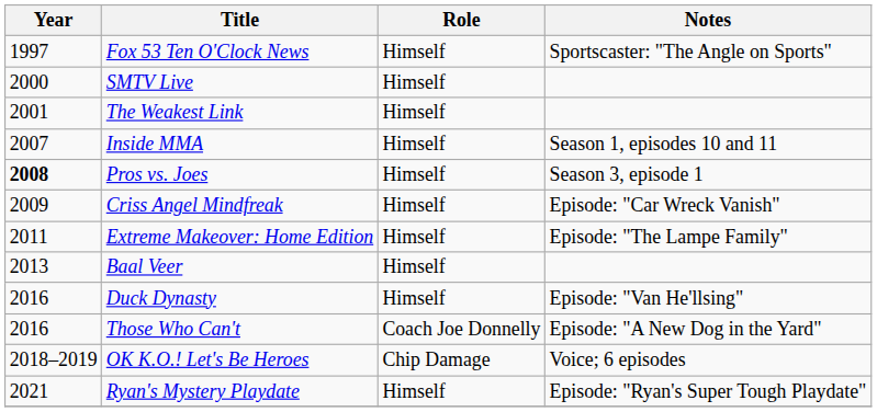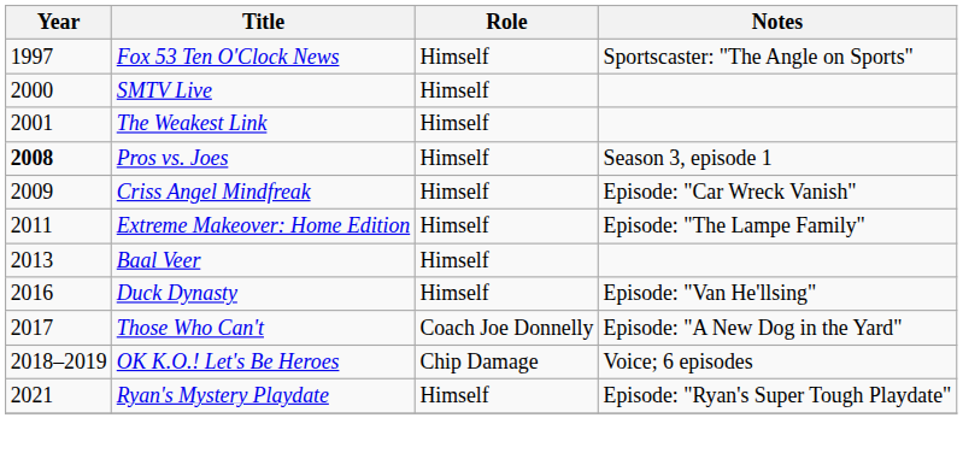 <table class="wikitable sortable">
 <tr>
 <th>Year</th>
 <th>Title</th>
 <th>Role</th>
 <th>Notes</th>
 </tr>
 <tr>
 <td>1997</td>
 <td><em><a href='#'>Fox 53 Ten O'Clock News</a></em></td>
 <td>Himself</td>
 <td>Sportscaster: "The Angle on Sports"</td>
 </tr>
 <tr>
 <td>2000</td>
 <td><em><a href='#'>SMTV Live</a></em></td>
 <td>Himself</td>
 <td></td>
 </tr>
 <tr>
 <td>2001</td>
 <td><em><a href='#'>The Weakest Link</a></em></td>
 <td>Himself</td>
 <td></td>
-</tr>
-<tr>
-<td>2007</td>
-<td><em><a href='#'>Inside MMA</a></em></td>
-<td>Himself</td>
-<td>Season 1, episodes 10 and 11</td>
 </tr>
 <tr>
 <td><strong>2008</strong></td>
 <td><em><a href='#'>Pros vs. Joes</a></em></td>
 <td>Himself</td>
 <td>Season 3, episode 1</td>
 </tr>
 <tr>
 <td>2009</td>
 <td><em><a href='#'>Criss Angel Mindfreak</a></em></td>
 <td>Himself</td>
 <td>Episode: "Car Wreck Vanish"</td>
 </tr>
 <tr>
 <td>2011</td>
 <td><em><a href='#'>Extreme Makeover: Home Edition</a></em></td>
 <td>Himself</td>
 <td>Episode: "The Lampe Family"</td>
 </tr>
 <tr>
 <td>2013</td>
 <td><em><a href='#'>Baal Veer</a></em></td>
 <td>Himself</td>
 <td></td>
 </tr>
 <tr>
 <td>2016</td>
 <td><em><a href='#'>Duck Dynasty</a></em></td>
 <td>Himself</td>
 <td>Episode: "Van He'llsing"</td>
 </tr>
 <tr>
-<td>2016</td>
+<td>2017</td>
 <td><em><a href='#'>Those Who Can't</a></em></td>
 <td>Coach Joe Donnelly</td>
 <td>Episode: "A New Dog in the Yard"</td>
 </tr>
 <tr>
 <td>2018–2019</td>
 <td><em><a href='#'>OK K.O.! Let's Be Heroes</a></em></td>
 <td>Chip Damage</td>
 <td>Voice; 6 episodes</td>
 </tr>
 <tr>
 <td>2021</td>
 <td><em><a href='#'>Ryan's Mystery Playdate</a></em></td>
 <td>Himself</td>
 <td>Episode: "Ryan's Super Tough Playdate"</td>
 </tr>
 <tr>
 </tr>
 </table>
